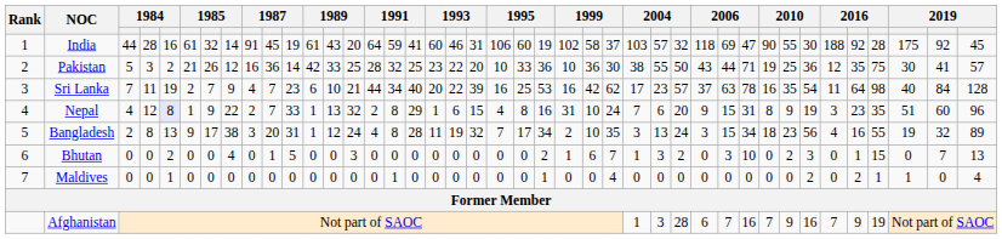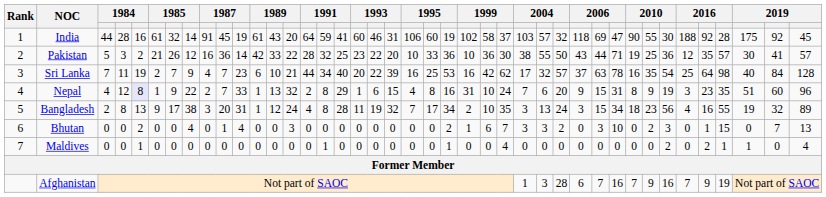 <table class="wikitable" style="text-align:center;">
 <tr>
 <th rowspan="2">Rank</th>
 <th rowspan="2">NOC</th>
 <th colspan="3">1984</th>
 <th colspan="3">1985</th>
 <th colspan="3">1987</th>
 <th colspan="3">1989</th>
 <th colspan="3">1991</th>
 <th colspan="3">1993</th>
 <th colspan="3">1995</th>
 <th colspan="3">1999</th>
 <th colspan="3">2004</th>
 <th colspan="3">2006</th>
 <th colspan="3">2010</th>
 <th colspan="3">2016</th>
 <th colspan="3">2019</th>
 </tr>
 <tr>
 <th></th>
 <th></th>
 <th></th>
 <th></th>
 <th></th>
 <th></th>
 <th></th>
 <th></th>
 <th></th>
 <th></th>
 <th></th>
 <th></th>
 <th></th>
 <th></th>
 <th></th>
 <th></th>
 <th></th>
 <th></th>
 <th></th>
 <th></th>
 <th></th>
 <th></th>
 <th></th>
 <th></th>
 <th></th>
 <th></th>
 <th></th>
 <th></th>
 <th></th>
 <th></th>
 <th></th>
 <th></th>
 <th></th>
 <th></th>
 <th></th>
 <th></th>
 <th></th>
 <th></th>
 <th></th>
 </tr>
 <tr>
 <td>1</td>
 <td> <a href='#'>India</a></td>
 <td>44</td>
 <td>28</td>
 <td>16</td>
 <td>61</td>
 <td>32</td>
 <td>14</td>
 <td>91</td>
 <td>45</td>
 <td>19</td>
 <td>61</td>
 <td>43</td>
 <td>20</td>
 <td>64</td>
 <td>59</td>
 <td>41</td>
 <td>60</td>
 <td>46</td>
 <td>31</td>
 <td>106</td>
 <td>60</td>
 <td>19</td>
 <td>102</td>
 <td>58</td>
 <td>37</td>
 <td>103</td>
 <td>57</td>
 <td>32</td>
 <td>118</td>
 <td>69</td>
 <td>47</td>
 <td>90</td>
 <td>55</td>
 <td>30</td>
 <td>188</td>
 <td>92</td>
 <td>28</td>
 <td>175</td>
 <td>92</td>
 <td>45</td>
 </tr>
 <tr>
 <td>2</td>
 <td> <a href='#'>Pakistan</a></td>
 <td>5</td>
 <td>3</td>
 <td>2</td>
 <td>21</td>
 <td>26</td>
 <td>12</td>
 <td>16</td>
 <td>36</td>
 <td>14</td>
 <td>42</td>
 <td>33</td>
-<td>25</td>
+<td>22</td>
 <td>28</td>
 <td>32</td>
 <td>25</td>
 <td>23</td>
 <td>22</td>
 <td>20</td>
 <td>10</td>
 <td>33</td>
 <td>36</td>
 <td>10</td>
 <td>36</td>
 <td>30</td>
 <td>38</td>
 <td>55</td>
 <td>50</td>
 <td>43</td>
 <td>44</td>
 <td>71</td>
 <td>19</td>
 <td>25</td>
 <td>36</td>
 <td>12</td>
 <td>35</td>
-<td>75</td>
+<td>57</td>
 <td>30</td>
 <td>41</td>
 <td>57</td>
 </tr>
 <tr>
 <td>3</td>
 <td> <a href='#'>Sri Lanka</a></td>
 <td>7</td>
 <td>11</td>
 <td>19</td>
 <td>2</td>
 <td>7</td>
 <td>9</td>
 <td>4</td>
 <td>7</td>
 <td>23</td>
 <td>6</td>
 <td>10</td>
 <td>21</td>
 <td>44</td>
 <td>34</td>
 <td>40</td>
 <td>20</td>
 <td>22</td>
 <td>39</td>
 <td>16</td>
 <td>25</td>
 <td>53</td>
 <td>16</td>
 <td>42</td>
 <td>62</td>
 <td>17</td>
-<td>23</td>
+<td>32</td>
 <td>57</td>
 <td>37</td>
 <td>63</td>
 <td>78</td>
 <td>16</td>
 <td>35</td>
 <td>54</td>
-<td>11</td>
+<td>25</td>
 <td>64</td>
 <td>98</td>
 <td>40</td>
 <td>84</td>
 <td>128</td>
 </tr>
 <tr>
 <td>4</td>
 <td> <a href='#'>Nepal</a></td>
 <td>4</td>
 <td>12</td>
 <td style="background: lavender;">8</td>
 <td>1</td>
 <td>9</td>
 <td>22</td>
 <td>2</td>
 <td>7</td>
 <td>33</td>
 <td>1</td>
 <td>13</td>
 <td>32</td>
 <td>2</td>
 <td>8</td>
 <td>29</td>
 <td>1</td>
 <td>6</td>
 <td>15</td>
 <td>4</td>
 <td>8</td>
 <td>16</td>
 <td>31</td>
 <td>10</td>
 <td>24</td>
 <td>7</td>
 <td>6</td>
 <td>20</td>
 <td>9</td>
 <td>15</td>
 <td>31</td>
 <td>8</td>
 <td>9</td>
 <td>19</td>
 <td>3</td>
 <td>23</td>
 <td>35</td>
 <td>51</td>
 <td>60</td>
 <td>96</td>
 </tr>
 <tr>
 <td>5</td>
 <td> <a href='#'>Bangladesh</a></td>
 <td>2</td>
 <td>8</td>
 <td>13</td>
 <td>9</td>
 <td>17</td>
 <td>38</td>
 <td>3</td>
 <td>20</td>
 <td>31</td>
 <td>1</td>
 <td>12</td>
 <td>24</td>
 <td>4</td>
 <td>8</td>
 <td>28</td>
 <td>11</td>
 <td>19</td>
 <td>32</td>
 <td>7</td>
 <td>17</td>
 <td>34</td>
 <td>2</td>
 <td>10</td>
 <td>35</td>
 <td>3</td>
 <td>13</td>
 <td>24</td>
 <td>3</td>
 <td>15</td>
 <td>34</td>
 <td>18</td>
 <td>23</td>
 <td>56</td>
 <td>4</td>
 <td>16</td>
 <td>55</td>
 <td>19</td>
 <td>32</td>
 <td>89</td>
 </tr>
 <tr>
 <td>6</td>
 <td> <a href='#'>Bhutan</a></td>
 <td>0</td>
 <td>0</td>
 <td>2</td>
 <td>0</td>
 <td>0</td>
 <td>4</td>
 <td>0</td>
 <td>1</td>
-<td>5</td>
+<td>4</td>
 <td>0</td>
 <td>0</td>
 <td>3</td>
 <td>0</td>
 <td>0</td>
 <td>0</td>
 <td>0</td>
 <td>0</td>
 <td>0</td>
 <td>0</td>
 <td>0</td>
 <td>2</td>
 <td>1</td>
 <td>6</td>
 <td>7</td>
-<td>1</td>
+<td>3</td>
 <td>3</td>
 <td>2</td>
 <td>0</td>
 <td>3</td>
 <td>10</td>
 <td>0</td>
 <td>2</td>
 <td>3</td>
 <td>0</td>
 <td>1</td>
 <td>15</td>
 <td>0</td>
 <td>7</td>
 <td>13</td>
 </tr>
 <tr>
 <td>7</td>
 <td> <a href='#'>Maldives</a></td>
 <td>0</td>
 <td>0</td>
 <td>1</td>
 <td>0</td>
 <td>0</td>
 <td>0</td>
 <td>0</td>
 <td>0</td>
 <td>0</td>
 <td>0</td>
 <td>0</td>
 <td>0</td>
 <td>0</td>
 <td>1</td>
 <td>0</td>
 <td>0</td>
 <td>0</td>
 <td>0</td>
 <td>0</td>
 <td>0</td>
 <td>1</td>
 <td>0</td>
 <td>0</td>
 <td>4</td>
 <td>0</td>
 <td>0</td>
 <td>0</td>
 <td>0</td>
 <td>0</td>
 <td>0</td>
 <td>0</td>
 <td>0</td>
 <td>2</td>
 <td>0</td>
 <td>2</td>
 <td>1</td>
 <td>1</td>
 <td>0</td>
 <td>4</td>
 </tr>
 <tr>
 <th colspan="41">Former Member</th>
 </tr>
 <tr>
 <td></td>
 <td> <a href='#'>Afghanistan</a></td>
 <td colspan="24" align="center" bgcolor="blanchedalmond">Not part of <a href='#'>SAOC</a></td>
 <td>1</td>
 <td>3</td>
 <td>28</td>
 <td>6</td>
 <td>7</td>
 <td>16</td>
 <td>7</td>
 <td>9</td>
 <td>16</td>
 <td>7</td>
 <td>9</td>
 <td>19</td>
 <td colspan="3" align="center" bgcolor="blanchedalmond">Not part of <a href='#'>SAOC</a></td>
 </tr>
 </table>
